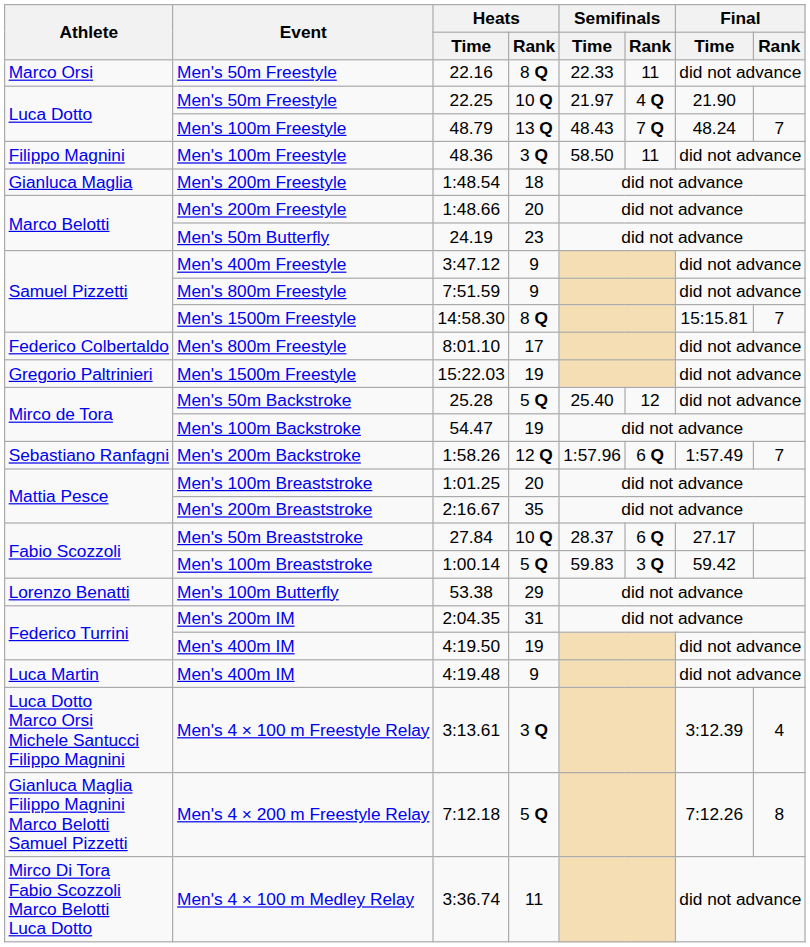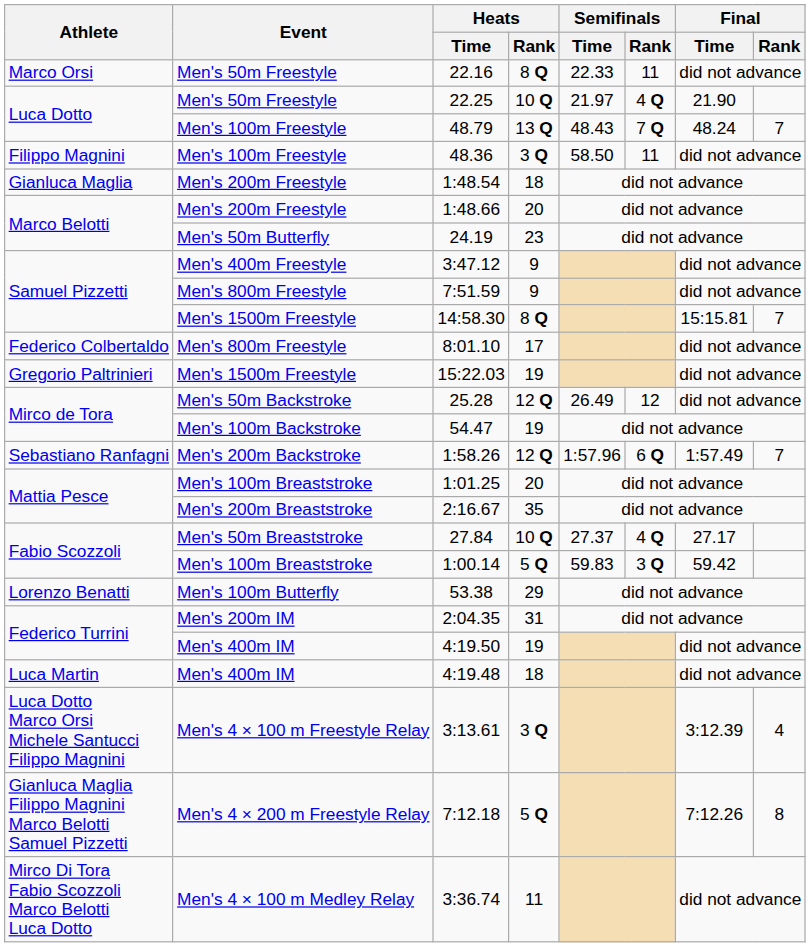 <table class=wikitable style="font-size:90%">
 <tr>
 <th rowspan="2">Athlete</th>
 <th rowspan="2">Event</th>
 <th colspan="2">Heats</th>
 <th colspan="2">Semifinals</th>
 <th colspan="2">Final</th>
 </tr>
 <tr>
 <th>Time</th>
 <th>Rank</th>
 <th>Time</th>
 <th>Rank</th>
 <th>Time</th>
 <th>Rank</th>
 </tr>
 <tr>
 <td rowspan="1"><a href='#'>Marco Orsi</a></td>
 <td><a href='#'>Men's 50m Freestyle</a></td>
 <td align=center>22.16</td>
 <td align=center>8 <strong>Q</strong></td>
 <td align=center>22.33</td>
 <td align=center>11</td>
 <td align=center colspan=2>did not advance</td>
 </tr>
 <tr>
 <td rowspan="2"><a href='#'>Luca Dotto</a></td>
 <td><a href='#'>Men's 50m Freestyle</a></td>
 <td align=center>22.25</td>
 <td align=center>10 <strong>Q</strong></td>
 <td align=center>21.97</td>
 <td align=center>4 <strong>Q</strong></td>
 <td align=center>21.90</td>
 <td align=center></td>
 </tr>
 <tr>
 <td><a href='#'>Men's 100m Freestyle</a></td>
 <td align=center>48.79</td>
 <td align=center>13 <strong>Q</strong></td>
 <td align=center>48.43</td>
 <td align=center>7 <strong>Q</strong></td>
 <td align=center>48.24</td>
 <td align=center>7</td>
 </tr>
 <tr>
 <td rowspan="1"><a href='#'>Filippo Magnini</a></td>
 <td><a href='#'>Men's 100m Freestyle</a></td>
 <td align=center>48.36</td>
 <td align=center>3 <strong>Q</strong></td>
 <td align=center>58.50</td>
 <td align=center>11</td>
 <td align=center colspan=2>did not advance</td>
 </tr>
 <tr>
 <td rowspan="1"><a href='#'>Gianluca Maglia</a></td>
 <td><a href='#'>Men's 200m Freestyle</a></td>
 <td align=center>1:48.54</td>
 <td align=center>18</td>
 <td align=center colspan=4>did not advance</td>
 </tr>
 <tr>
 <td rowspan="2"><a href='#'>Marco Belotti</a></td>
 <td><a href='#'>Men's 200m Freestyle</a></td>
 <td align=center>1:48.66</td>
 <td align=center>20</td>
 <td align=center colspan=4>did not advance</td>
 </tr>
 <tr>
 <td><a href='#'>Men's 50m Butterfly</a></td>
 <td align=center>24.19</td>
 <td align=center>23</td>
 <td align=center colspan=4>did not advance</td>
 </tr>
 <tr>
 <td rowspan="3"><a href='#'>Samuel Pizzetti</a></td>
 <td><a href='#'>Men's 400m Freestyle</a></td>
 <td align=center>3:47.12</td>
 <td align=center>9</td>
 <td colspan= 2 bgcolor="wheat"></td>
 <td align=center colspan=2>did not advance</td>
 </tr>
 <tr>
 <td><a href='#'>Men's 800m Freestyle</a></td>
 <td align=center>7:51.59</td>
 <td align=center>9</td>
 <td colspan= 2 bgcolor="wheat"></td>
 <td align=center colspan=2>did not advance</td>
 </tr>
 <tr>
 <td><a href='#'>Men's 1500m Freestyle</a></td>
 <td align=center>14:58.30</td>
 <td align=center>8 <strong>Q</strong></td>
 <td colspan= 2 bgcolor="wheat"></td>
 <td align=center>15:15.81</td>
 <td align=center>7</td>
 </tr>
 <tr>
 <td rowspan="1"><a href='#'>Federico Colbertaldo</a></td>
 <td><a href='#'>Men's 800m Freestyle</a></td>
 <td align=center>8:01.10</td>
 <td align=center>17</td>
 <td colspan= 2 bgcolor="wheat"></td>
 <td align=center colspan=2>did not advance</td>
 </tr>
 <tr>
 <td rowspan="1"><a href='#'>Gregorio Paltrinieri</a></td>
 <td><a href='#'>Men's 1500m Freestyle</a></td>
 <td align=center>15:22.03</td>
 <td align=center>19</td>
 <td colspan= 2 bgcolor="wheat"></td>
 <td align=center colspan=2>did not advance</td>
 </tr>
 <tr>
 <td rowspan="2"><a href='#'>Mirco de Tora</a></td>
 <td><a href='#'>Men's 50m Backstroke</a></td>
 <td align=center>25.28</td>
-<td align=center>5 <strong>Q</strong></td>
-<td align=center>25.40</td>
+<td align=center>12 <strong>Q</strong></td>
+<td align=center>26.49</td>
 <td align=center>12</td>
 <td align=center colspan=4>did not advance</td>
 </tr>
 <tr>
 <td><a href='#'>Men's 100m Backstroke</a></td>
 <td align=center>54.47</td>
 <td align=center>19</td>
 <td align=center colspan=4>did not advance</td>
 </tr>
 <tr>
 <td rowspan="1"><a href='#'>Sebastiano Ranfagni</a></td>
 <td><a href='#'>Men's 200m Backstroke</a></td>
 <td align=center>1:58.26</td>
 <td align=center>12 <strong>Q</strong></td>
 <td align=center>1:57.96</td>
 <td align=center>6 <strong>Q</strong></td>
 <td align=center>1:57.49</td>
 <td align=center>7</td>
 </tr>
 <tr>
 <td rowspan="2"><a href='#'>Mattia Pesce</a></td>
 <td><a href='#'>Men's 100m Breaststroke</a></td>
 <td align=center>1:01.25</td>
 <td align=center>20</td>
 <td align=center colspan=4>did not advance</td>
 </tr>
 <tr>
 <td><a href='#'>Men's 200m Breaststroke</a></td>
 <td align=center>2:16.67</td>
 <td align=center>35</td>
 <td align=center colspan=4>did not advance</td>
 </tr>
 <tr>
 <td rowspan="2"><a href='#'>Fabio Scozzoli</a></td>
 <td><a href='#'>Men's 50m Breaststroke</a></td>
 <td align=center>27.84</td>
 <td align=center>10 <strong>Q</strong></td>
-<td align=center>28.37</td>
-<td align=center>6 <strong>Q</strong></td>
+<td align=center>27.37</td>
+<td align=center>4 <strong>Q</strong></td>
 <td align=center>27.17</td>
 <td align=center></td>
 </tr>
 <tr>
 <td><a href='#'>Men's 100m Breaststroke</a></td>
 <td align=center>1:00.14</td>
 <td align=center>5 <strong>Q</strong></td>
 <td align=center>59.83</td>
 <td align=center>3 <strong>Q</strong></td>
 <td align=center>59.42</td>
 <td align=center></td>
 </tr>
 <tr>
 <td rowspan="1"><a href='#'>Lorenzo Benatti</a></td>
 <td><a href='#'>Men's 100m Butterfly</a></td>
 <td align=center>53.38</td>
 <td align=center>29</td>
 <td align=center colspan=4>did not advance</td>
 </tr>
 <tr>
 <td rowspan="2"><a href='#'>Federico Turrini</a></td>
 <td><a href='#'>Men's 200m IM</a></td>
 <td align=center>2:04.35</td>
 <td align=center>31</td>
 <td align=center colspan=4>did not advance</td>
 </tr>
 <tr>
 <td><a href='#'>Men's 400m IM</a></td>
 <td align=center>4:19.50</td>
 <td align=center>19</td>
 <td colspan= 2 bgcolor="wheat"></td>
 <td align=center colspan=2>did not advance</td>
 </tr>
 <tr>
 <td rowspan="1"><a href='#'>Luca Martin</a></td>
 <td><a href='#'>Men's 400m IM</a></td>
 <td align=center>4:19.48</td>
-<td align=center>9</td>
+<td align=center>18</td>
 <td colspan= 2 bgcolor="wheat"></td>
 <td align=center colspan=2>did not advance</td>
 </tr>
 <tr>
 <td rowspan="1"><a href='#'>Luca Dotto</a><br><a href='#'>Marco Orsi</a><br><a href='#'>Michele Santucci</a><br><a href='#'>Filippo Magnini</a></td>
 <td><a href='#'>Men's 4 × 100 m Freestyle Relay</a></td>
 <td align=center>3:13.61</td>
 <td align=center>3 <strong>Q</strong></td>
 <td colspan= 2 bgcolor="wheat"></td>
 <td align=center>3:12.39</td>
 <td align=center>4</td>
 </tr>
 <tr>
 <td rowspan="1"><a href='#'>Gianluca Maglia</a><br><a href='#'>Filippo Magnini</a><br><a href='#'>Marco Belotti</a><br><a href='#'>Samuel Pizzetti</a></td>
 <td><a href='#'>Men's 4 × 200 m Freestyle Relay</a></td>
 <td align=center>7:12.18</td>
 <td align=center>5 <strong>Q</strong></td>
 <td colspan= 2 bgcolor="wheat"></td>
 <td align=center>7:12.26</td>
 <td align=center>8</td>
 </tr>
 <tr>
 <td rowspan="1"><a href='#'>Mirco Di Tora</a><br><a href='#'>Fabio Scozzoli</a><br><a href='#'>Marco Belotti</a><br><a href='#'>Luca Dotto</a></td>
 <td><a href='#'>Men's 4 × 100 m Medley Relay</a></td>
 <td align=center>3:36.74</td>
 <td align=center>11</td>
 <td colspan= 2 bgcolor="wheat"></td>
 <td align=center colspan=2>did not advance</td>
 </tr>
 </table>
